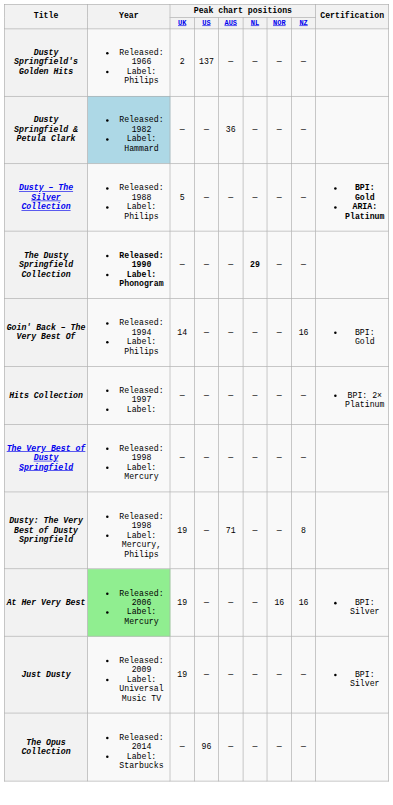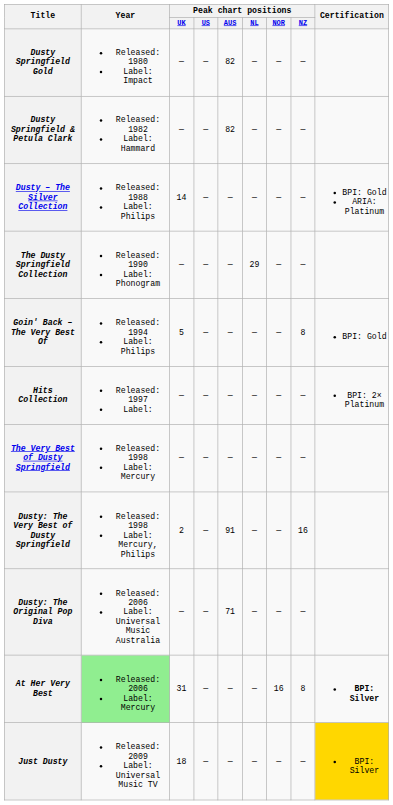 <table class="wikitable plainrowheaders" style="text-align:center;">
 <tr>
 <th rowspan="2">Title</th>
 <th rowspan="2">Year</th>
 <th colspan="6">Peak chart positions</th>
 <th rowspan="2">Certification</th>
 </tr>
 <tr>
 <th style="width:3em;font-size:85%"><a href='#'>UK</a><br></th>
 <th style="width:3em;font-size:85%"><a href='#'>US</a><br></th>
 <th style="width:3em;font-size:85%"><a href='#'>AUS</a><br></th>
 <th style="width:3em;font-size:85%"><a href='#'>NL</a><br></th>
 <th style="width:3em;font-size:85%"><a href='#'>NOR</a><br></th>
 <th style="width:3em;font-size:85%"><a href='#'>NZ</a><br></th>
 </tr>
 <tr>
-<th scope="row"><em>Dusty Springfield's Golden Hits</em></th>
-<td><br><ul><li>Released: 1966</li><li>Label: Philips</li></ul></td>
-<td>2</td>
-<td>137</td>
+<th scope="row"><em>Dusty Springfield Gold</em></th>
+<td><br><ul><li>Released: 1980</li><li>Label: Impact</li></ul></td>
 <td>—</td>
+<td>—</td>
+<td>82</td>
 <td>—</td>
 <td>—</td>
 <td>—</td>
 <td></td>
 </tr>
 <tr>
 <th scope="row"><em>Dusty Springfield & Petula Clark</em></th>
-<td style="background: lightblue;"><br><ul><li>Released: 1982</li><li>Label: Hammard</li></ul></td>
+<td><br><ul><li>Released: 1982</li><li>Label: Hammard</li></ul></td>
 <td>—</td>
 <td>—</td>
-<td>36</td>
+<td>82</td>
 <td>—</td>
 <td>—</td>
 <td>—</td>
 <td></td>
 </tr>
 <tr>
 <th scope="row"><em><a href='#'>Dusty – The Silver Collection</a></em></th>
 <td><br><ul><li>Released: 1988</li><li>Label: Philips</li></ul></td>
-<td>5</td>
+<td>14</td>
 <td>—</td>
 <td>—</td>
 <td>—</td>
 <td>—</td>
 <td>—</td>
-<td><strong><br><ul><li>BPI: Gold</li><li>ARIA: Platinum</li></ul></strong></td>
+<td><br><ul><li>BPI: Gold</li><li>ARIA: Platinum</li></ul></td>
 </tr>
 <tr>
 <th scope="row"><em>The Dusty Springfield Collection</em></th>
-<td><strong><br><ul><li>Released: 1990</li><li>Label: Phonogram</li></ul></strong></td>
+<td><br><ul><li>Released: 1990</li><li>Label: Phonogram</li></ul></td>
 <td>—</td>
 <td>—</td>
 <td>—</td>
-<td><strong>29</strong></td>
+<td>29</td>
 <td>—</td>
 <td>—</td>
 <td></td>
 </tr>
 <tr>
 <th scope="row"><em>Goin' Back – The Very Best Of</em></th>
 <td><br><ul><li>Released: 1994</li><li>Label: Philips</li></ul></td>
-<td>14</td>
+<td>5</td>
 <td>—</td>
 <td>—</td>
 <td>—</td>
 <td>—</td>
-<td>16</td>
+<td>8</td>
 <td><br><ul><li>BPI: Gold</li></ul></td>
 </tr>
 <tr>
 <th scope="row"><em>Hits Collection</em></th>
 <td><br><ul><li>Released: 1997</li><li>Label:</li></ul></td>
 <td>—</td>
 <td>—</td>
 <td>—</td>
 <td>—</td>
 <td>—</td>
 <td>—</td>
 <td><br><ul><li>BPI: 2× Platinum</li></ul></td>
 </tr>
 <tr>
 <th scope="row"><em><a href='#'>The Very Best of Dusty Springfield</a></em></th>
 <td><br><ul><li>Released: 1998</li><li>Label: Mercury</li></ul></td>
 <td>—</td>
 <td>—</td>
 <td>—</td>
 <td>—</td>
 <td>—</td>
 <td>—</td>
 <td></td>
 </tr>
 <tr>
 <th scope="row"><em>Dusty: The Very Best of Dusty Springfield</em></th>
 <td><br><ul><li>Released: 1998</li><li>Label: Mercury, Philips</li></ul></td>
-<td>19</td>
+<td>2</td>
+<td>—</td>
+<td>91</td>
+<td>—</td>
+<td>—</td>
+<td>16</td>
+<td></td>
+</tr>
+<tr>
+<th scope="row"><em>Dusty: The Original Pop Diva</em></th>
+<td><br><ul><li>Released: 2006</li><li>Label: Universal Music Australia</li></ul></td>
+<td>—</td>
 <td>—</td>
 <td>71</td>
 <td>—</td>
 <td>—</td>
-<td>8</td>
+<td>—</td>
 <td></td>
 </tr>
 <tr>
 <th scope="row"><em>At Her Very Best</em></th>
 <td style="background: lightgreen;"><br><ul><li>Released: 2006</li><li>Label: Mercury</li></ul></td>
-<td>19</td>
+<td>31</td>
 <td>—</td>
 <td>—</td>
 <td>—</td>
 <td>16</td>
-<td>16</td>
-<td><br><ul><li>BPI: Silver</li></ul></td>
+<td>8</td>
+<td><strong><br><ul><li>BPI: Silver</li></ul></strong></td>
 </tr>
 <tr>
 <th scope="row"><em>Just Dusty</em></th>
 <td><br><ul><li>Released: 2009</li><li>Label: Universal Music TV</li></ul></td>
-<td>19</td>
+<td>18</td>
 <td>—</td>
 <td>—</td>
 <td>—</td>
 <td>—</td>
 <td>—</td>
-<td><br><ul><li>BPI: Silver</li></ul></td>
-</tr>
-<tr>
-<th scope="row"><em>The Opus Collection</em></th>
-<td><br><ul><li>Released: 2014</li><li>Label: Starbucks</li></ul></td>
-<td>—</td>
-<td>96</td>
-<td>—</td>
-<td>—</td>
-<td>—</td>
-<td>—</td>
-<td></td>
+<td style="background: gold;"><br><ul><li>BPI: Silver</li></ul></td>
 </tr>
 </table>
